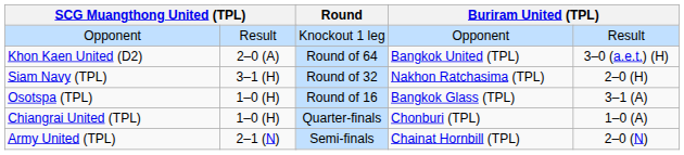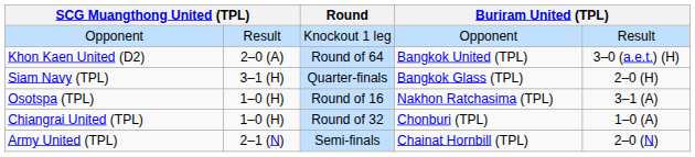 <table class="wikitable" style="text-align:center">
 <tr>
 <th colspan=4 width="350"><a href='#'>SCG Muangthong United</a> (TPL)</th>
 <th>Round</th>
 <th colspan=4 width="350"><a href='#'>Buriram United</a> (TPL)</th>
 </tr>
 <tr style="background:#C1E0FF">
 <td>Opponent</td>
 <td colspan=3>Result</td>
 <td>Knockout 1 leg</td>
 <td>Opponent</td>
 <td colspan=3>Result</td>
 </tr>
 <tr>
 <td align=left><a href='#'>Khon Kaen United</a> (D2)</td>
 <td colspan=3>2–0 (A)</td>
 <td style="background:#C1E0FF">Round of 64</td>
 <td align=left><a href='#'>Bangkok United</a> (TPL)</td>
 <td colspan=3>3–0 (<a href='#'>a.e.t.</a>) (H)</td>
 </tr>
 <tr>
 <td align=left><a href='#'>Siam Navy</a> (TPL)</td>
 <td colspan=3>3–1 (H)</td>
-<td style="background:#C1E0FF">Round of 32</td>
-<td align=left><a href='#'>Nakhon Ratchasima</a> (TPL)</td>
+<td style="background:#C1E0FF">Quarter-finals</td>
+<td align=left><a href='#'>Bangkok Glass</a> (TPL)</td>
 <td colspan=3>2–0 (H)</td>
 </tr>
 <tr>
 <td align=left><a href='#'>Osotspa</a> (TPL)</td>
 <td colspan=3>1–0 (H)</td>
 <td style="background:#C1E0FF">Round of 16</td>
-<td align=left><a href='#'>Bangkok Glass</a> (TPL)</td>
+<td align=left><a href='#'>Nakhon Ratchasima</a> (TPL)</td>
 <td colspan=3>3–1 (A)</td>
 </tr>
 <tr>
 <td align=left><a href='#'>Chiangrai United</a> (TPL)</td>
 <td colspan=3>1–0 (H)</td>
-<td style="background:#C1E0FF">Quarter-finals</td>
+<td style="background:#C1E0FF">Round of 32</td>
 <td align=left><a href='#'>Chonburi</a> (TPL)</td>
 <td colspan=3>1–0 (A)</td>
 </tr>
 <tr>
 <td align=left><a href='#'>Army United</a> (TPL)</td>
 <td colspan=3>2–1 (<a href='#'>N</a>)</td>
 <td style="background:#C1E0FF">Semi-finals</td>
 <td align=left><a href='#'>Chainat Hornbill</a> (TPL)</td>
 <td colspan=3>2–0 (<a href='#'>N</a>)</td>
 </tr>
 </table>
